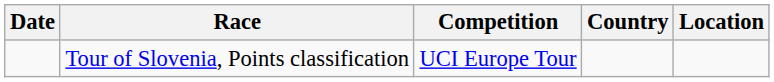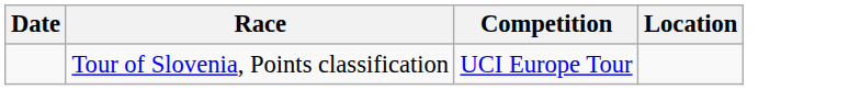 <table class="wikitable sortable">
 <tr>
 <th>Date</th>
 <th>Race</th>
 <th>Competition</th>
-<th>Country</th>
 <th>Location</th>
 </tr>
 <tr>
 <td></td>
 <td><a href='#'>Tour of Slovenia</a>, Points classification</td>
 <td><a href='#'>UCI Europe Tour</a></td>
 <td></td>
-<td></td>
 </tr>
 </table>
